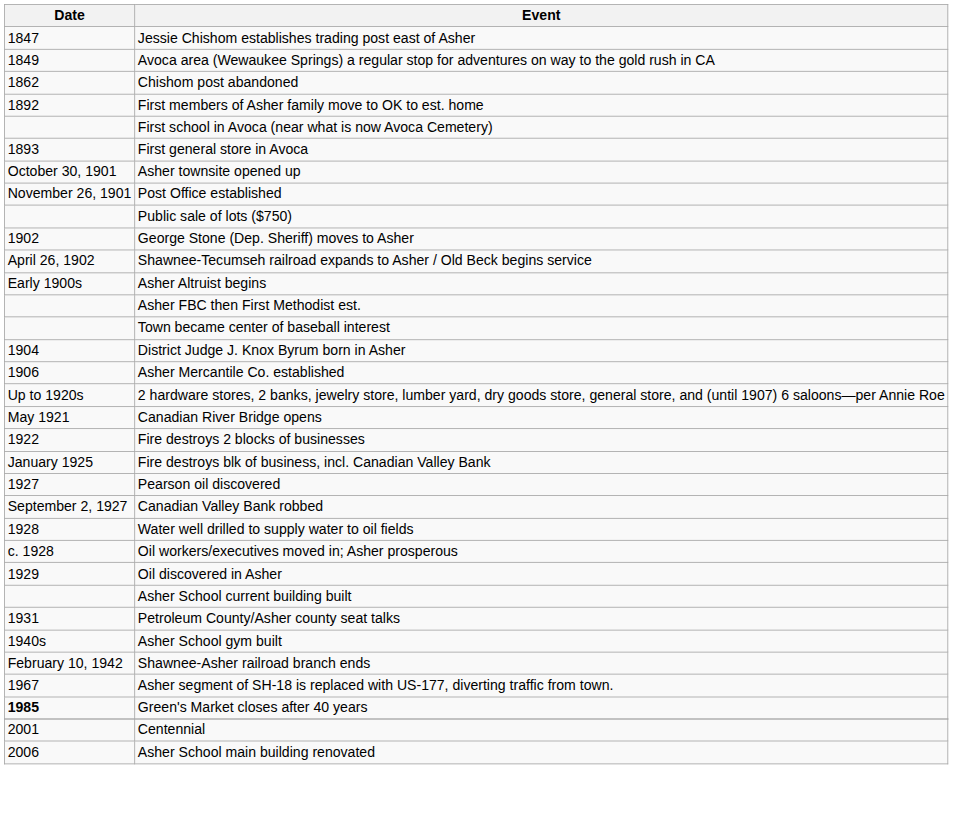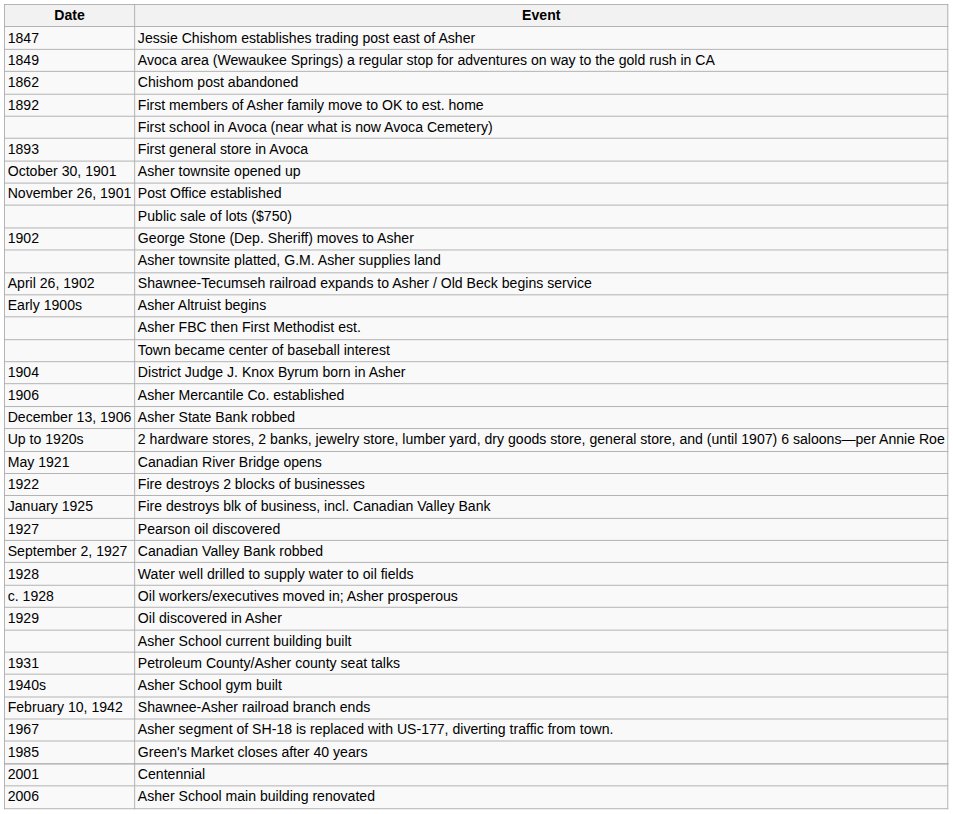 <table class="wikitable">
 <tr>
 <th>Date</th>
 <th>Event</th>
 </tr>
 <tr>
 <td>1847</td>
 <td>Jessie Chishom establishes trading post  east of Asher</td>
 </tr>
 <tr>
 <td>1849</td>
 <td>Avoca area (Wewaukee Springs) a regular stop for adventures on way to the gold rush in CA</td>
 </tr>
 <tr>
 <td>1862</td>
 <td>Chishom post abandoned</td>
 </tr>
 <tr>
 <td>1892</td>
 <td>First members of Asher family move to OK to est. home</td>
 </tr>
 <tr>
 <td></td>
 <td>First school in Avoca (near what is now Avoca Cemetery)</td>
 </tr>
 <tr>
 <td>1893</td>
 <td>First general store in Avoca</td>
 </tr>
 <tr>
 <td>October 30, 1901</td>
 <td>Asher townsite opened up</td>
 </tr>
 <tr>
 <td>November 26, 1901</td>
 <td>Post Office established</td>
 </tr>
 <tr>
 <td></td>
 <td>Public sale of lots ($750)</td>
 </tr>
 <tr>
 <td>1902</td>
 <td>George Stone (Dep. Sheriff) moves to Asher</td>
 </tr>
 <tr>
+<td></td>
+<td>Asher townsite platted, G.M. Asher supplies land</td>
+</tr>
+<tr>
 <td>April 26, 1902</td>
 <td>Shawnee-Tecumseh railroad expands to Asher / Old Beck begins service</td>
 </tr>
 <tr>
 <td>Early 1900s</td>
 <td>Asher Altruist begins</td>
 </tr>
 <tr>
 <td></td>
 <td>Asher FBC then First Methodist est.</td>
 </tr>
 <tr>
 <td></td>
 <td>Town became center of baseball interest</td>
 </tr>
 <tr>
 <td>1904</td>
 <td>District Judge J. Knox Byrum born in Asher</td>
 </tr>
 <tr>
 <td>1906</td>
 <td>Asher Mercantile Co. established</td>
+</tr>
+<tr>
+<td>December 13, 1906</td>
+<td>Asher State Bank robbed</td>
 </tr>
 <tr>
 <td>Up to 1920s</td>
 <td>2 hardware stores, 2 banks, jewelry store, lumber yard, dry goods store, general store, and (until 1907) 6 saloons—per Annie Roe</td>
 </tr>
 <tr>
 <td>May 1921</td>
 <td>Canadian River Bridge opens</td>
 </tr>
 <tr>
 <td>1922</td>
 <td>Fire destroys 2 blocks of businesses</td>
 </tr>
 <tr>
 <td>January 1925</td>
 <td>Fire destroys blk of business, incl. Canadian Valley Bank</td>
 </tr>
 <tr>
 <td>1927</td>
 <td>Pearson oil discovered</td>
 </tr>
 <tr>
 <td>September 2, 1927</td>
 <td>Canadian Valley Bank robbed</td>
 </tr>
 <tr>
 <td>1928</td>
 <td>Water well drilled to supply water to oil fields</td>
 </tr>
 <tr>
 <td>c. 1928</td>
 <td>Oil workers/executives moved in; Asher prosperous</td>
 </tr>
 <tr>
 <td>1929</td>
 <td>Oil discovered in Asher</td>
 </tr>
 <tr>
 <td></td>
 <td>Asher School current building built</td>
 </tr>
 <tr>
 <td>1931</td>
 <td>Petroleum County/Asher county seat talks</td>
 </tr>
 <tr>
 <td>1940s</td>
 <td>Asher School gym built</td>
 </tr>
 <tr>
 <td>February 10, 1942</td>
 <td>Shawnee-Asher railroad branch ends</td>
 </tr>
 <tr>
 <td>1967</td>
 <td>Asher segment of SH-18 is replaced with US-177, diverting traffic from town.</td>
 </tr>
 <tr>
-<td><strong>1985</strong></td>
+<td>1985</td>
 <td>Green's Market closes after 40 years</td>
 </tr>
 <tr>
 </tr>
 <tr>
 <td>2001</td>
 <td>Centennial</td>
 </tr>
 <tr>
 <td>2006</td>
 <td>Asher School main building renovated</td>
 </tr>
 </table>
